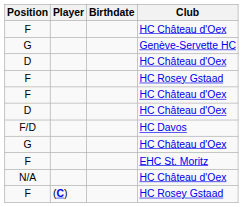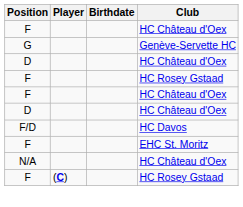 <table class="wikitable sortable" style="margin: 1em 1em 0; background: #f9f9f9; border: 1px #aaa solid; border-collapse: collapse; text-align: center; border: 1px solid; padding: 4px; border-spacing=0;">
 <tr>
 <th>Position</th>
 <th>Player</th>
 <th>Birthdate</th>
 <th>Club</th>
 </tr>
 <tr>
 <td>F</td>
 <td align="left"></td>
 <td align="right"></td>
 <td align="left"> <a href='#'>HC Château d'Oex</a></td>
 </tr>
 <tr>
 <td>G</td>
 <td align="left"></td>
 <td align="right"></td>
 <td align="left"> <a href='#'>Genève-Servette HC</a></td>
 </tr>
 <tr>
 <td>D</td>
 <td align="left"></td>
 <td align="right"></td>
 <td align="left"> <a href='#'>HC Château d'Oex</a></td>
 </tr>
 <tr>
 <td>F</td>
 <td align="left"></td>
 <td align="right"></td>
 <td align="left"> <a href='#'>HC Rosey Gstaad</a></td>
 </tr>
 <tr>
 <td>F</td>
 <td align="left"></td>
 <td align="right"></td>
 <td align="left"> <a href='#'>HC Château d'Oex</a></td>
 </tr>
 <tr>
 <td>D</td>
 <td align="left"></td>
 <td align="right"></td>
 <td align="left"> <a href='#'>HC Château d'Oex</a></td>
 </tr>
 <tr>
 <td>F/D</td>
 <td align="left"></td>
 <td align="right"></td>
 <td align="left"> <a href='#'>HC Davos</a></td>
 </tr>
 <tr>
-<td>G</td>
-<td align="left"></td>
-<td align="right"></td>
-<td align="left"> <a href='#'>HC Château d'Oex</a></td>
-</tr>
-<tr>
 <td>F</td>
 <td align="left"></td>
 <td align="right"></td>
 <td align="left"> <a href='#'>EHC St. Moritz</a></td>
 </tr>
 <tr>
 <td>N/A</td>
 <td align="left"></td>
 <td align="right"></td>
 <td align="left"> <a href='#'>HC Château d'Oex</a></td>
 </tr>
 <tr>
 <td>F</td>
 <td align="left"> (<strong><a href='#'>C</a></strong>)</td>
 <td align="right"></td>
 <td align="left"> <a href='#'>HC Rosey Gstaad</a></td>
 </tr>
 </table>
